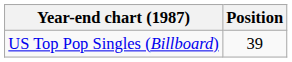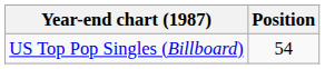 <table class="wikitable">
 <tr>
 <th>Year-end chart (1987)</th>
 <th>Position</th>
 </tr>
 <tr>
 <td><a href='#'>US Top Pop Singles (<em>Billboard</em>)</a></td>
-<td style="text-align:center;">39</td>
+<td style="text-align:center;">54</td>
 </tr>
 </table>
